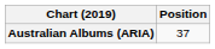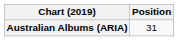 <table class="wikitable plainrowheaders" style="text-align:center">
 <tr>
 <th scope="col">Chart (2019)</th>
 <th scope="col">Position</th>
 </tr>
 <tr>
 <th scope="row">Australian Albums (ARIA)</th>
-<td>37</td>
+<td>31</td>
 </tr>
 </table>
